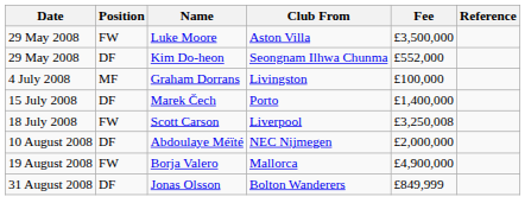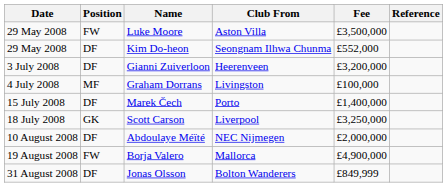 <table class="wikitable">
 <tr>
 <th>Date</th>
 <th>Position</th>
 <th>Name</th>
 <th>Club From</th>
 <th>Fee</th>
 <th>Reference</th>
 </tr>
 <tr>
 <td>29 May 2008</td>
 <td>FW</td>
 <td><a href='#'>Luke Moore</a></td>
 <td><a href='#'>Aston Villa</a></td>
 <td>£3,500,000</td>
 <td></td>
 </tr>
 <tr>
 <td>29 May 2008</td>
 <td>DF</td>
 <td><a href='#'>Kim Do-heon</a></td>
 <td><a href='#'>Seongnam Ilhwa Chunma</a></td>
 <td>£552,000</td>
 <td></td>
 </tr>
 <tr>
+<td>3 July 2008</td>
+<td>DF</td>
+<td><a href='#'>Gianni Zuiverloon</a></td>
+<td><a href='#'>Heerenveen</a></td>
+<td>£3,200,000</td>
+<td></td>
+</tr>
+<tr>
 <td>4 July 2008</td>
 <td>MF</td>
 <td><a href='#'>Graham Dorrans</a></td>
 <td><a href='#'>Livingston</a></td>
 <td>£100,000</td>
 <td></td>
 </tr>
 <tr>
 <td>15 July 2008</td>
 <td>DF</td>
 <td><a href='#'>Marek Čech</a></td>
 <td><a href='#'>Porto</a></td>
 <td>£1,400,000</td>
 <td></td>
 </tr>
 <tr>
 <td>18 July 2008</td>
-<td>FW</td>
+<td>GK</td>
 <td><a href='#'>Scott Carson</a></td>
 <td><a href='#'>Liverpool</a></td>
-<td>£3,250,008</td>
+<td>£3,250,000</td>
 <td></td>
 </tr>
 <tr>
 <td>10 August 2008</td>
 <td>DF</td>
 <td><a href='#'>Abdoulaye Méïté</a></td>
 <td><a href='#'>NEC Nijmegen</a></td>
 <td>£2,000,000</td>
 <td></td>
 </tr>
 <tr>
 <td>19 August 2008</td>
 <td>FW</td>
 <td><a href='#'>Borja Valero</a></td>
 <td><a href='#'>Mallorca</a></td>
 <td>£4,900,000</td>
 <td></td>
 </tr>
 <tr>
 <td>31 August 2008</td>
 <td>DF</td>
 <td><a href='#'>Jonas Olsson</a></td>
 <td><a href='#'>Bolton Wanderers</a></td>
 <td>£849,999</td>
 <td></td>
 </tr>
 </table>
